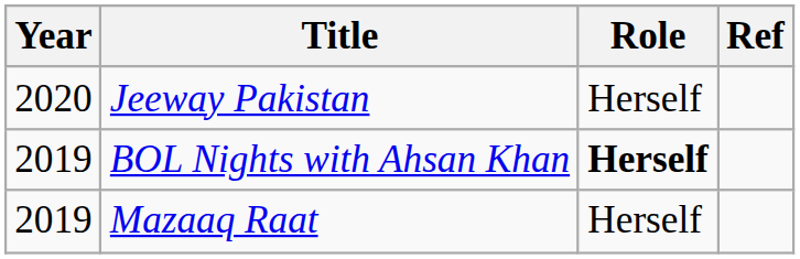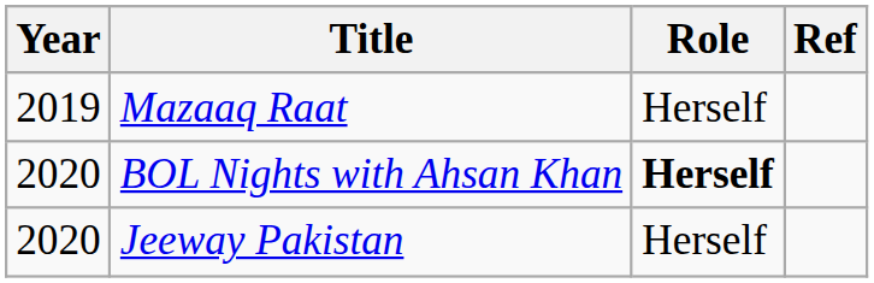 <table class="wikitable sortable plainrowheaders">
 <tr style="background:#ccc; text-align:center;">
 <th scope="col">Year</th>
 <th scope="col">Title</th>
 <th scope="col">Role</th>
 <th scope="col">Ref</th>
 </tr>
 <tr>
+<td>2019</td>
+<td><em><a href='#'>Mazaaq Raat</a></em></td>
+<td>Herself</td>
+<td></td>
+</tr>
+<tr>
+<td>2020</td>
+<td><em><a href='#'>BOL Nights with Ahsan Khan</a></em></td>
+<td><strong>Herself</strong></td>
+<td></td>
+</tr>
+<tr>
 <td>2020</td>
 <td><em><a href='#'>Jeeway Pakistan</a></em></td>
 <td>Herself</td>
 <td></td>
 </tr>
-<tr>
-<td>2019</td>
-<td><em><a href='#'>BOL Nights with Ahsan Khan</a></em></td>
-<td><strong>Herself</strong></td>
-<td></td>
-</tr>
-<tr>
-<td>2019</td>
-<td><em><a href='#'>Mazaaq Raat</a></em></td>
-<td>Herself</td>
-<td></td>
-</tr>
 </table>
